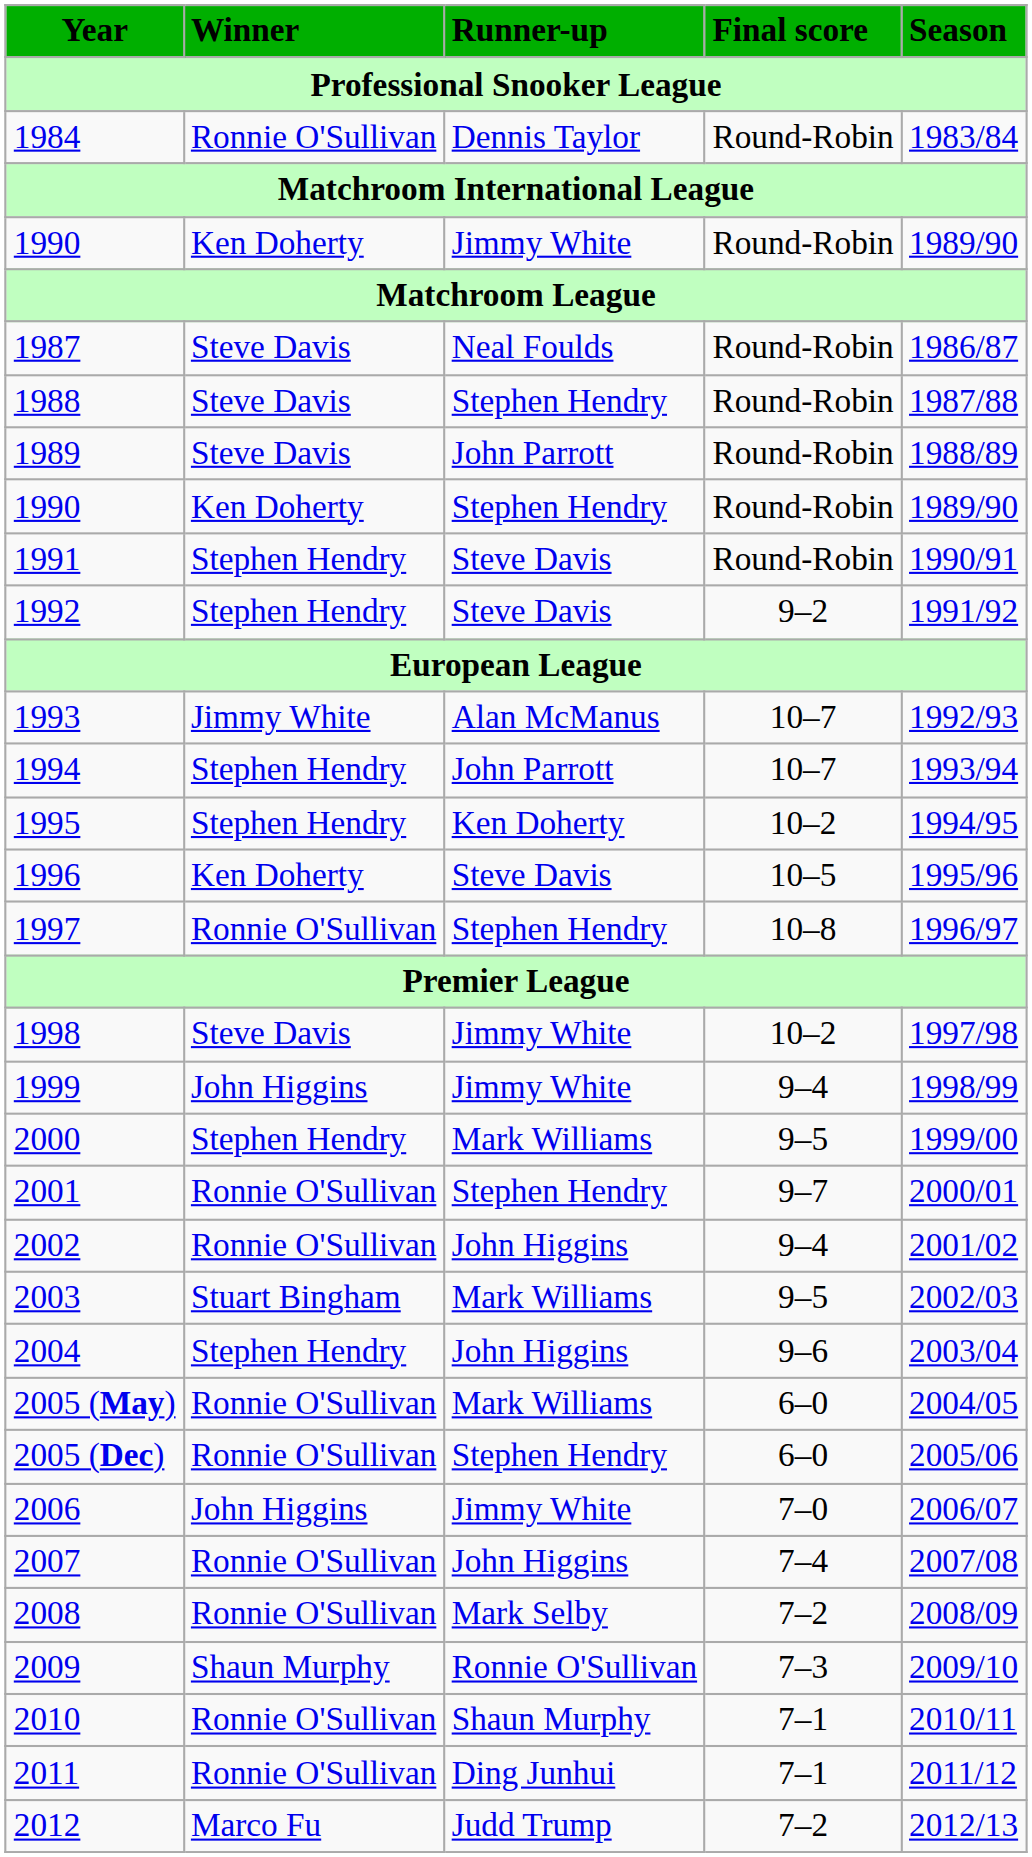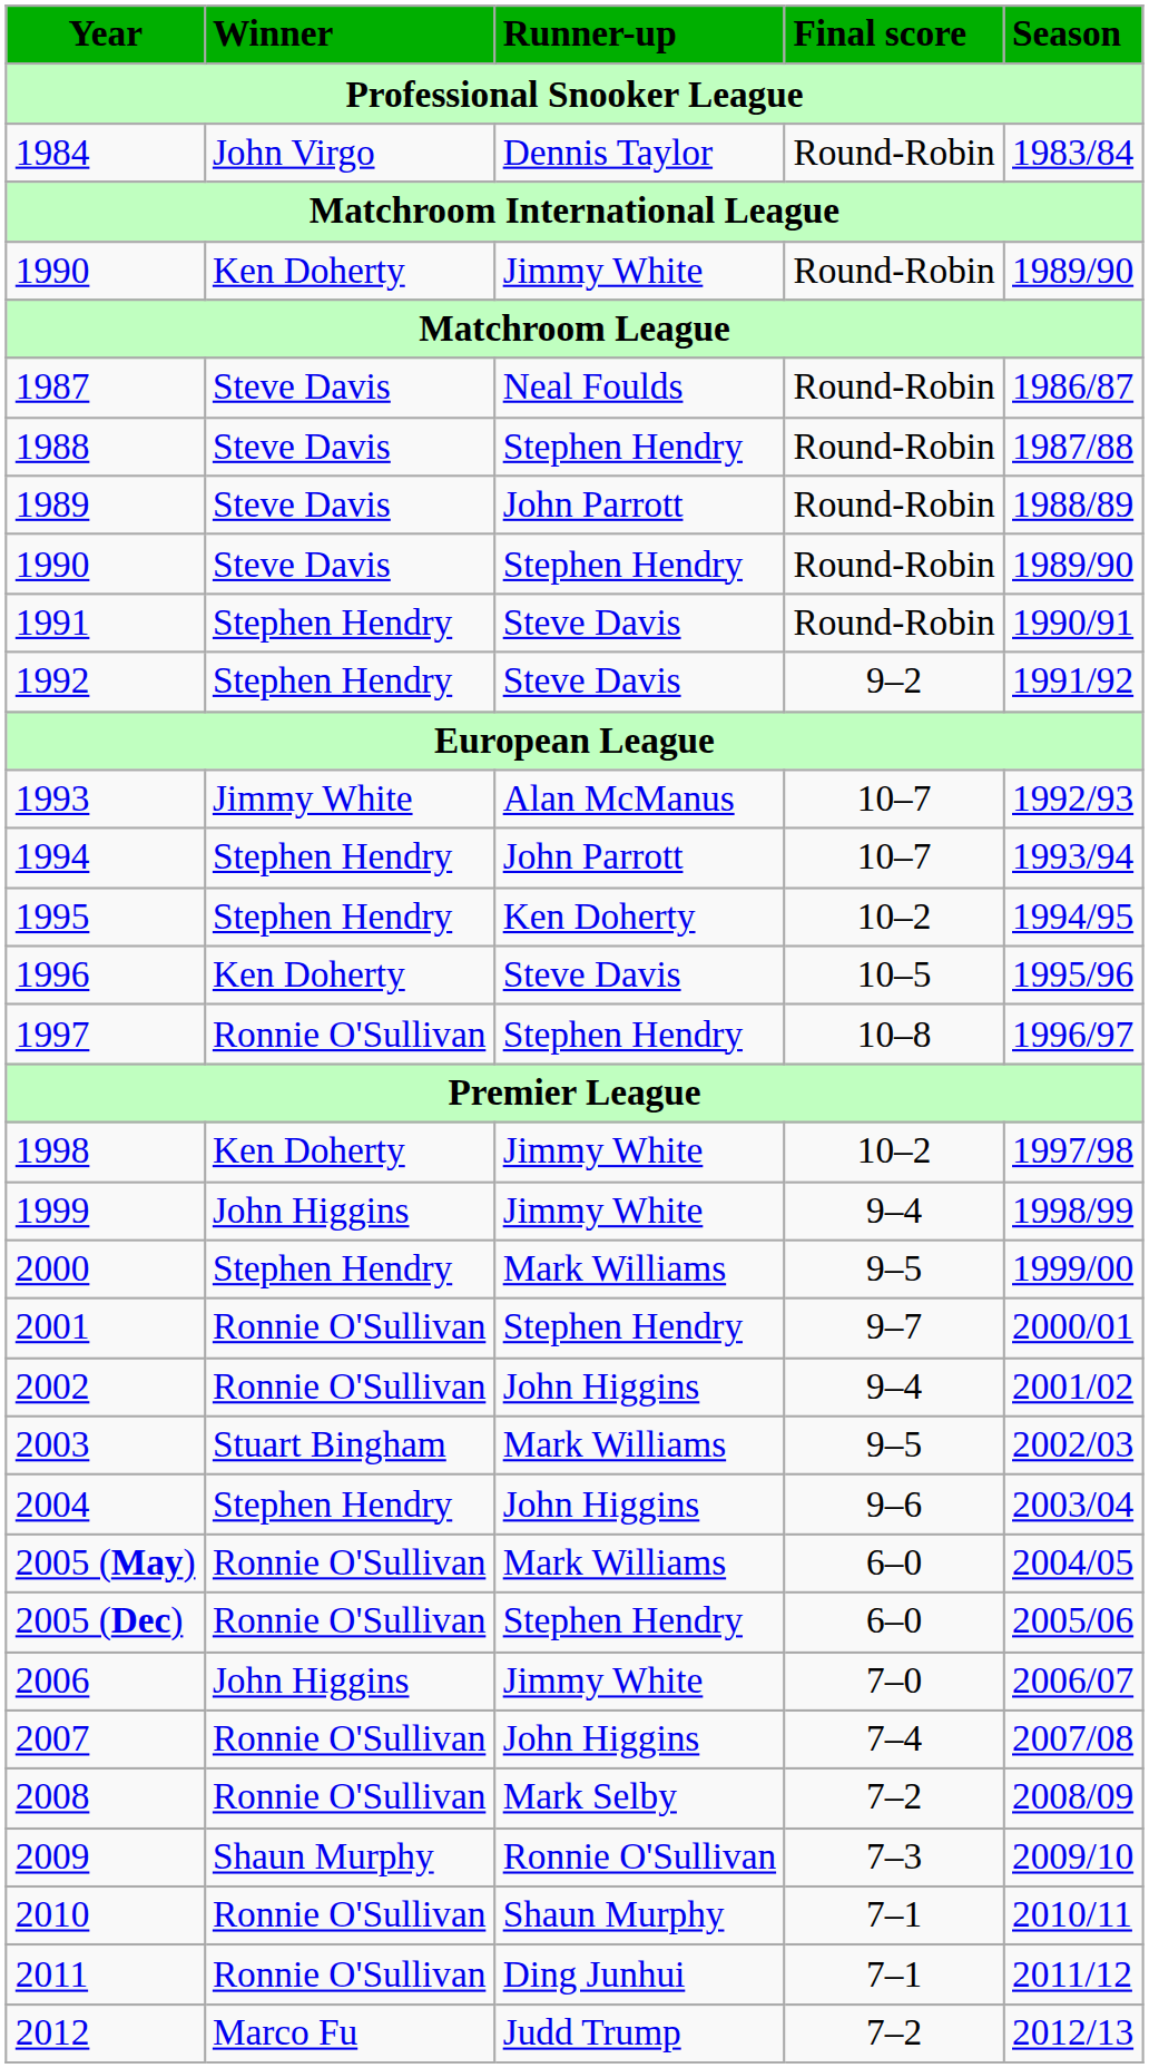 <table class="wikitable" style="margin: auto">
 <tr>
 <th style="text-align: center; background-color: #00af00">Year</th>
 <th style="text-align: left; background-color: #00af00">Winner</th>
 <th style="text-align: left; background-color: #00af00">Runner-up</th>
 <th style="text-align: left; background-color: #00af00">Final score</th>
 <th style="text-align: left; background-color: #00af00">Season</th>
 </tr>
 <tr>
 <th colspan=5 style="text-align: center; background-color: #c0ffc0">Professional Snooker League</th>
 </tr>
 <tr>
 <td><a href='#'>1984</a></td>
-<td> <a href='#'>Ronnie O'Sullivan</a></td>
+<td> <a href='#'>John Virgo</a></td>
 <td> <a href='#'>Dennis Taylor</a></td>
 <td style="text-align: center">Round-Robin</td>
 <td><a href='#'>1983/84</a></td>
 </tr>
 <tr>
 <th colspan=5 style="text-align: center; background-color: #c0ffc0">Matchroom International League</th>
 </tr>
 <tr>
 <td><a href='#'>1990</a></td>
 <td> <a href='#'>Ken Doherty</a></td>
 <td> <a href='#'>Jimmy White</a></td>
 <td style="text-align; center">Round-Robin</td>
 <td><a href='#'>1989/90</a></td>
 </tr>
 <tr>
 <th colspan=5 style="text-align: center; background-color: #c0ffc0">Matchroom League</th>
 </tr>
 <tr>
 <td><a href='#'>1987</a></td>
 <td> <a href='#'>Steve Davis</a></td>
 <td> <a href='#'>Neal Foulds</a></td>
 <td style="text-align: center">Round-Robin</td>
 <td><a href='#'>1986/87</a></td>
 </tr>
 <tr>
 <td><a href='#'>1988</a></td>
 <td> <a href='#'>Steve Davis</a></td>
 <td> <a href='#'>Stephen Hendry</a></td>
 <td style="text-align: center">Round-Robin</td>
 <td><a href='#'>1987/88</a></td>
 </tr>
 <tr>
 <td><a href='#'>1989</a></td>
 <td>  <a href='#'>Steve Davis</a></td>
 <td>  <a href='#'>John Parrott</a></td>
 <td style="text-align: center">Round-Robin</td>
 <td><a href='#'>1988/89</a></td>
 </tr>
 <tr>
 <td><a href='#'>1990</a></td>
-<td> <a href='#'>Ken Doherty</a></td>
+<td>  <a href='#'>Steve Davis</a></td>
 <td>  <a href='#'>Stephen Hendry</a></td>
 <td style="text-align: center">Round-Robin</td>
 <td><a href='#'>1989/90</a></td>
 </tr>
 <tr>
 <td><a href='#'>1991</a></td>
 <td> <a href='#'>Stephen Hendry</a></td>
 <td> <a href='#'>Steve Davis</a></td>
 <td style="text-align: center">Round-Robin</td>
 <td><a href='#'>1990/91</a></td>
 </tr>
 <tr>
 <td><a href='#'>1992</a></td>
 <td> <a href='#'>Stephen Hendry</a></td>
 <td> <a href='#'>Steve Davis</a></td>
 <td style="text-align: center">9–2</td>
 <td><a href='#'>1991/92</a></td>
 </tr>
 <tr>
 <th colspan=5 style="text-align: center; background-color: #c0ffc0">European League</th>
 </tr>
 <tr>
 <td><a href='#'>1993</a></td>
 <td> <a href='#'>Jimmy White</a></td>
 <td> <a href='#'>Alan McManus</a></td>
 <td style="text-align: center">10–7</td>
 <td><a href='#'>1992/93</a></td>
 </tr>
 <tr>
 <td><a href='#'>1994</a></td>
 <td> <a href='#'>Stephen Hendry</a></td>
 <td> <a href='#'>John Parrott</a></td>
 <td style="text-align: center">10–7</td>
 <td><a href='#'>1993/94</a></td>
 </tr>
 <tr>
 <td><a href='#'>1995</a></td>
 <td> <a href='#'>Stephen Hendry</a></td>
 <td> <a href='#'>Ken Doherty</a></td>
 <td style="text-align: center">10–2</td>
 <td><a href='#'>1994/95</a></td>
 </tr>
 <tr>
 <td><a href='#'>1996</a></td>
 <td> <a href='#'>Ken Doherty</a></td>
 <td> <a href='#'>Steve Davis</a></td>
 <td style="text-align: center">10–5</td>
 <td><a href='#'>1995/96</a></td>
 </tr>
 <tr>
 <td><a href='#'>1997</a></td>
 <td> <a href='#'>Ronnie O'Sullivan</a></td>
 <td> <a href='#'>Stephen Hendry</a></td>
 <td style="text-align: center">10–8</td>
 <td><a href='#'>1996/97</a></td>
 </tr>
 <tr>
 <th colspan=5 style="text-align: center; background-color: #c0ffc0">Premier League</th>
 </tr>
 <tr>
 <td><a href='#'>1998</a></td>
-<td>  <a href='#'>Steve Davis</a></td>
+<td> <a href='#'>Ken Doherty</a></td>
 <td> <a href='#'>Jimmy White</a></td>
 <td style="text-align: center">10–2</td>
 <td><a href='#'>1997/98</a></td>
 </tr>
 <tr>
 <td><a href='#'>1999</a></td>
 <td> <a href='#'>John Higgins</a></td>
 <td> <a href='#'>Jimmy White</a></td>
 <td style="text-align: center">9–4</td>
 <td><a href='#'>1998/99</a></td>
 </tr>
 <tr>
 <td><a href='#'>2000</a></td>
 <td> <a href='#'>Stephen Hendry</a></td>
 <td> <a href='#'>Mark Williams</a></td>
 <td style="text-align: center">9–5</td>
 <td><a href='#'>1999/00</a></td>
 </tr>
 <tr>
 <td><a href='#'>2001</a></td>
 <td> <a href='#'>Ronnie O'Sullivan</a></td>
 <td> <a href='#'>Stephen Hendry</a></td>
 <td style="text-align: center">9–7</td>
 <td><a href='#'>2000/01</a></td>
 </tr>
 <tr>
 <td><a href='#'>2002</a></td>
 <td> <a href='#'>Ronnie O'Sullivan</a></td>
 <td> <a href='#'>John Higgins</a></td>
 <td style="text-align: center">9–4</td>
 <td><a href='#'>2001/02</a></td>
 </tr>
 <tr>
 <td><a href='#'>2003</a></td>
 <td> <a href='#'>Stuart Bingham</a></td>
 <td> <a href='#'>Mark Williams</a></td>
 <td style="text-align: center">9–5</td>
 <td><a href='#'>2002/03</a></td>
 </tr>
 <tr>
 <td><a href='#'>2004</a></td>
 <td> <a href='#'>Stephen Hendry</a></td>
 <td> <a href='#'>John Higgins</a></td>
 <td style="text-align: center">9–6</td>
 <td><a href='#'>2003/04</a></td>
 </tr>
 <tr>
 <td><a href='#'>2005 (<strong>May</strong>)</a></td>
 <td> <a href='#'>Ronnie O'Sullivan</a></td>
 <td> <a href='#'>Mark Williams</a></td>
 <td style="text-align: center">6–0</td>
 <td><a href='#'>2004/05</a></td>
 </tr>
 <tr>
 <td><a href='#'>2005 (<strong>Dec</strong>)</a></td>
 <td> <a href='#'>Ronnie O'Sullivan</a></td>
 <td> <a href='#'>Stephen Hendry</a></td>
 <td style="text-align: center">6–0</td>
 <td><a href='#'>2005/06</a></td>
 </tr>
 <tr>
 <td><a href='#'>2006</a></td>
 <td> <a href='#'>John Higgins</a></td>
 <td> <a href='#'>Jimmy White</a></td>
 <td style="text-align: center">7–0</td>
 <td><a href='#'>2006/07</a></td>
 </tr>
 <tr>
 <td><a href='#'>2007</a></td>
 <td> <a href='#'>Ronnie O'Sullivan</a></td>
 <td> <a href='#'>John Higgins</a></td>
 <td style="text-align: center">7–4</td>
 <td><a href='#'>2007/08</a></td>
 </tr>
 <tr>
 <td><a href='#'>2008</a></td>
 <td> <a href='#'>Ronnie O'Sullivan</a></td>
 <td> <a href='#'>Mark Selby</a></td>
 <td style="text-align: center">7–2</td>
 <td><a href='#'>2008/09</a></td>
 </tr>
 <tr>
 <td><a href='#'>2009</a></td>
 <td> <a href='#'>Shaun Murphy</a></td>
 <td> <a href='#'>Ronnie O'Sullivan</a></td>
 <td style="text-align: center">7–3</td>
 <td><a href='#'>2009/10</a></td>
 </tr>
 <tr>
 <td><a href='#'>2010</a></td>
 <td> <a href='#'>Ronnie O'Sullivan</a></td>
 <td> <a href='#'>Shaun Murphy</a></td>
 <td style="text-align: center">7–1</td>
 <td><a href='#'>2010/11</a></td>
 </tr>
 <tr>
 <td><a href='#'>2011</a></td>
 <td> <a href='#'>Ronnie O'Sullivan</a></td>
 <td> <a href='#'>Ding Junhui</a></td>
 <td style="text-align: center">7–1</td>
 <td><a href='#'>2011/12</a></td>
 </tr>
 <tr>
 <td><a href='#'>2012</a></td>
 <td> <a href='#'>Marco Fu</a></td>
 <td> <a href='#'>Judd Trump</a></td>
 <td style="text-align: center">7–2</td>
 <td><a href='#'>2012/13</a></td>
 </tr>
 </table>
